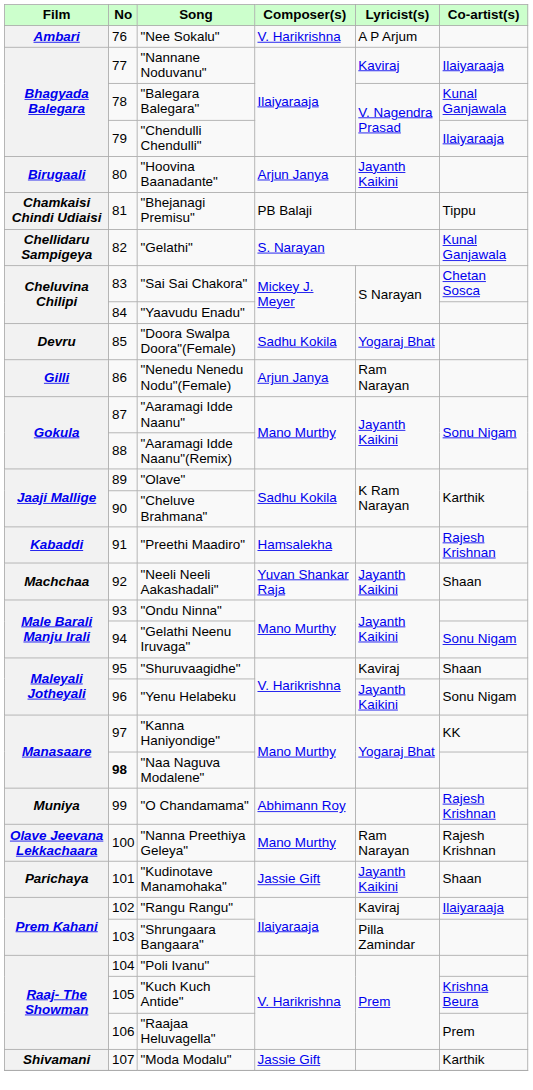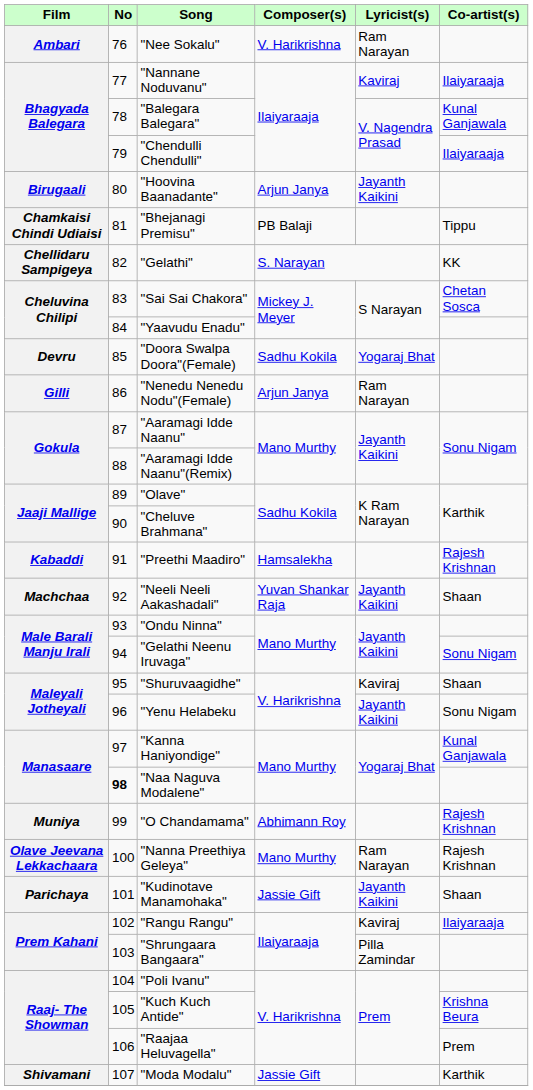 <table class="wikitable plainrowheaders" width="100%" textcolor:#000;">
 <tr style="background:#cfc; text-align:center;">
 <td scope="col" width=21%><strong>Film</strong></td>
 <td><strong>No</strong></td>
 <td scope="col" width=23%><strong>Song</strong></td>
 <td scope="col" width=20%><strong>Composer(s)</strong></td>
 <td scope="col" width=17%><strong>Lyricist(s)</strong></td>
 <td scope="col" width=18%><strong>Co-artist(s)</strong></td>
 </tr>
 <tr>
 <th><em><a href='#'>Ambari</a></em></th>
 <td>76</td>
 <td>"Nee Sokalu"</td>
 <td><a href='#'>V. Harikrishna</a></td>
-<td>A P Arjum</td>
+<td>Ram Narayan</td>
 <td></td>
 </tr>
 <tr>
 <th rowspan="3"><a href='#'><em>Bhagyada Balegara</em></a></th>
 <td>77</td>
 <td>"Nannane Noduvanu"</td>
 <td rowspan="3"><a href='#'>Ilaiyaraaja</a></td>
 <td><a href='#'>Kaviraj</a></td>
 <td><a href='#'>Ilaiyaraaja</a></td>
 </tr>
 <tr>
 <td>78</td>
 <td>"Balegara Balegara"</td>
 <td rowspan="2"><a href='#'>V. Nagendra Prasad</a></td>
 <td><a href='#'>Kunal Ganjawala</a></td>
 </tr>
 <tr>
 <td>79</td>
 <td>"Chendulli Chendulli"</td>
 <td><a href='#'>Ilaiyaraaja</a></td>
 </tr>
 <tr>
 <th><em><a href='#'>Birugaali</a></em></th>
 <td>80</td>
 <td>"Hoovina Baanadante"</td>
 <td><a href='#'>Arjun Janya</a></td>
 <td><a href='#'>Jayanth Kaikini</a></td>
 <td></td>
 </tr>
 <tr>
 <th><em>Chamkaisi Chindi Udiaisi</em></th>
 <td>81</td>
 <td>"Bhejanagi Premisu"</td>
 <td>PB Balaji</td>
 <td></td>
 <td>Tippu</td>
 </tr>
 <tr>
 <th><em>Chellidaru Sampigeya</em></th>
 <td>82</td>
 <td>"Gelathi"</td>
 <td colspan="2"><a href='#'>S. Narayan</a></td>
-<td><a href='#'>Kunal Ganjawala</a></td>
+<td>KK</td>
 </tr>
 <tr>
 <th rowspan="2"><em>Cheluvina Chilipi</em></th>
 <td>83</td>
 <td>"Sai Sai Chakora"</td>
 <td rowspan="2"><a href='#'>Mickey J. Meyer</a></td>
 <td rowspan="2">S Narayan</td>
 <td><a href='#'>Chetan Sosca</a></td>
 </tr>
 <tr>
 <td>84</td>
 <td>"Yaavudu Enadu"</td>
 <td></td>
 </tr>
 <tr>
 <th><em>Devru</em></th>
 <td>85</td>
 <td>"Doora Swalpa Doora"(Female)</td>
 <td><a href='#'>Sadhu Kokila</a></td>
 <td><a href='#'>Yogaraj Bhat</a></td>
 <td></td>
 </tr>
 <tr>
 <th><em><a href='#'>Gilli</a></em></th>
 <td>86</td>
 <td>"Nenedu Nenedu Nodu"(Female)</td>
 <td><a href='#'>Arjun Janya</a></td>
 <td>Ram Narayan</td>
 <td></td>
 </tr>
 <tr>
 <th rowspan="2"><a href='#'><em>Gokula</em></a></th>
 <td>87</td>
 <td>"Aaramagi Idde Naanu"</td>
 <td rowspan="2"><a href='#'>Mano Murthy</a></td>
 <td rowspan="2"><a href='#'>Jayanth Kaikini</a></td>
 <td rowspan="2"><a href='#'>Sonu Nigam</a></td>
 </tr>
 <tr>
 <td>88</td>
 <td>"Aaramagi Idde Naanu"(Remix)</td>
 </tr>
 <tr>
 <th rowspan="2"><em><a href='#'>Jaaji Mallige</a></em></th>
 <td>89</td>
 <td>"Olave"</td>
 <td rowspan="2"><a href='#'>Sadhu Kokila</a></td>
 <td rowspan="2">K Ram Narayan</td>
 <td rowspan="2">Karthik</td>
 </tr>
 <tr>
 <td>90</td>
 <td>"Cheluve Brahmana"</td>
 </tr>
 <tr>
 <th><em><a href='#'>Kabaddi</a></em></th>
 <td>91</td>
 <td>"Preethi Maadiro"</td>
 <td><a href='#'>Hamsalekha</a></td>
 <td></td>
 <td><a href='#'>Rajesh Krishnan</a></td>
 </tr>
 <tr>
 <th><em>Machchaa</em></th>
 <td>92</td>
 <td>"Neeli Neeli Aakashadali"</td>
 <td><a href='#'>Yuvan Shankar Raja</a></td>
 <td><a href='#'>Jayanth Kaikini</a></td>
 <td>Shaan</td>
 </tr>
 <tr>
 <th rowspan="2"><em><a href='#'>Male Barali Manju Irali</a></em></th>
 <td>93</td>
 <td>"Ondu Ninna"</td>
 <td rowspan="2"><a href='#'>Mano Murthy</a></td>
 <td rowspan="2"><a href='#'>Jayanth Kaikini</a></td>
 <td></td>
 </tr>
 <tr>
 <td>94</td>
 <td>"Gelathi Neenu Iruvaga"</td>
 <td><a href='#'>Sonu Nigam</a></td>
 </tr>
 <tr>
 <th rowspan="2"><em><a href='#'>Maleyali Jotheyali</a></em></th>
 <td>95</td>
 <td>"Shuruvaagidhe"</td>
 <td rowspan="2"><a href='#'>V. Harikrishna</a></td>
 <td>Kaviraj</td>
 <td>Shaan</td>
 </tr>
 <tr>
 <td>96</td>
 <td>"Yenu Helabeku</td>
 <td><a href='#'>Jayanth Kaikini</a></td>
 <td>Sonu Nigam</td>
 </tr>
 <tr>
 <th rowspan="2"><em><a href='#'>Manasaare</a></em></th>
 <td>97</td>
 <td>"Kanna Haniyondige"</td>
 <td rowspan="2"><a href='#'>Mano Murthy</a></td>
 <td rowspan="2"><a href='#'>Yogaraj Bhat</a></td>
-<td>KK</td>
+<td><a href='#'>Kunal Ganjawala</a></td>
 </tr>
 <tr>
 <td><strong>98</strong></td>
 <td>"Naa Naguva Modalene"</td>
 <td></td>
 </tr>
 <tr>
 <th><em>Muniya</em></th>
 <td>99</td>
 <td>"O Chandamama"</td>
 <td><a href='#'>Abhimann Roy</a></td>
 <td></td>
 <td><a href='#'>Rajesh Krishnan</a></td>
 </tr>
 <tr>
 <th><em><a href='#'>Olave Jeevana Lekkachaara</a></em></th>
 <td>100</td>
 <td>"Nanna Preethiya Geleya"</td>
 <td><a href='#'>Mano Murthy</a></td>
 <td>Ram Narayan</td>
 <td>Rajesh Krishnan</td>
 </tr>
 <tr>
 <th><em>Parichaya</em></th>
 <td>101</td>
 <td>"Kudinotave Manamohaka"</td>
 <td><a href='#'>Jassie Gift</a></td>
 <td><a href='#'>Jayanth Kaikini</a></td>
 <td>Shaan</td>
 </tr>
 <tr>
 <th rowspan="2"><a href='#'><em>Prem Kahani</em></a></th>
 <td>102</td>
 <td>"Rangu Rangu"</td>
 <td rowspan="2"><a href='#'>Ilaiyaraaja</a></td>
 <td>Kaviraj</td>
 <td><a href='#'>Ilaiyaraaja</a></td>
 </tr>
 <tr>
 <td>103</td>
 <td>"Shrungaara Bangaara"</td>
 <td>Pilla Zamindar</td>
 <td></td>
 </tr>
 <tr>
 <th rowspan="3"><em><a href='#'>Raaj- The Showman</a></em></th>
 <td>104</td>
 <td>"Poli Ivanu"</td>
 <td rowspan="3"><a href='#'>V. Harikrishna</a></td>
 <td rowspan="3"><a href='#'>Prem</a></td>
 <td></td>
 </tr>
 <tr>
 <td>105</td>
 <td>"Kuch Kuch Antide"</td>
 <td><a href='#'>Krishna Beura</a></td>
 </tr>
 <tr>
 <td>106</td>
 <td>"Raajaa Heluvagella"</td>
 <td>Prem</td>
 </tr>
 <tr>
 <th><em>Shivamani</em></th>
 <td>107</td>
 <td>"Moda Modalu"</td>
 <td><a href='#'>Jassie Gift</a></td>
 <td></td>
 <td>Karthik</td>
 </tr>
 <tr>
 </tr>
 </table>
